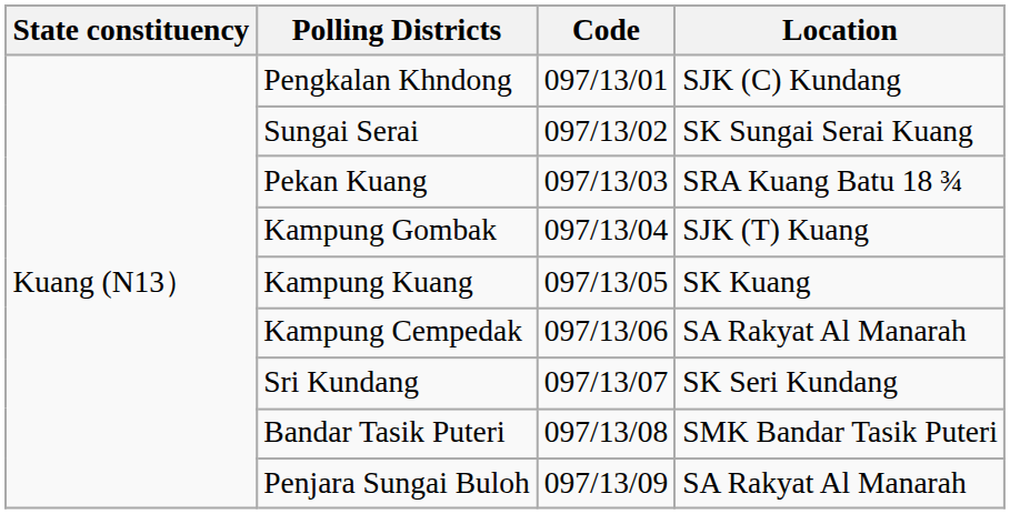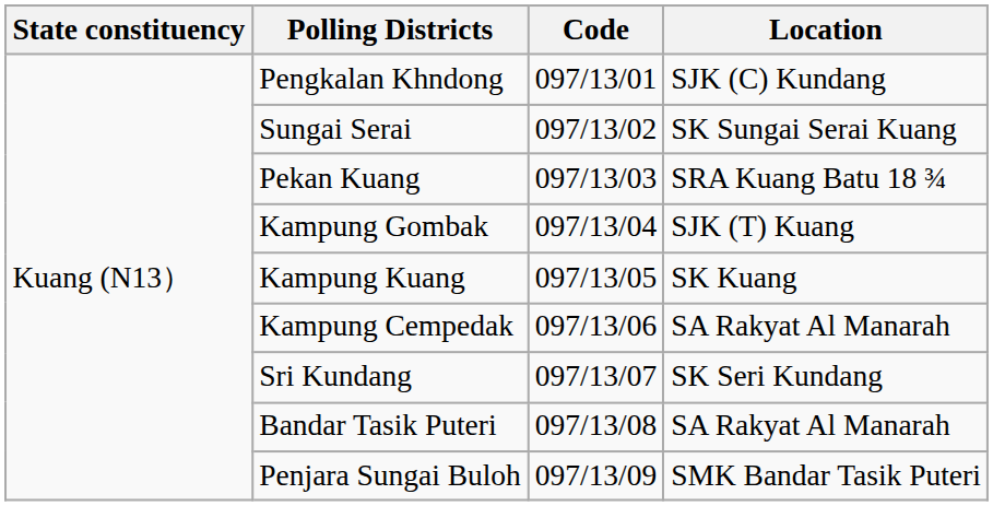 <table class="wikitable sortable mw-collapsible" style="white-space:nowrap;font-size:85%">
 <tr>
 <th>State constituency</th>
 <th>Polling Districts</th>
 <th>Code</th>
 <th>Location</th>
 </tr>
 <tr>
 <td rowspan="9">Kuang (N13）</td>
 <td>Pengkalan Khndong</td>
 <td>097/13/01</td>
 <td>SJK (C) Kundang</td>
 </tr>
 <tr>
 <td>Sungai Serai</td>
 <td>097/13/02</td>
 <td>SK Sungai Serai Kuang</td>
 </tr>
 <tr>
 <td>Pekan Kuang</td>
 <td>097/13/03</td>
 <td>SRA Kuang Batu 18 ¾</td>
 </tr>
 <tr>
 <td>Kampung Gombak</td>
 <td>097/13/04</td>
 <td>SJK (T) Kuang</td>
 </tr>
 <tr>
 <td>Kampung Kuang</td>
 <td>097/13/05</td>
 <td>SK Kuang</td>
 </tr>
 <tr>
 <td>Kampung Cempedak</td>
 <td>097/13/06</td>
 <td>SA Rakyat Al Manarah</td>
 </tr>
 <tr>
 <td>Sri Kundang</td>
 <td>097/13/07</td>
 <td>SK Seri Kundang</td>
 </tr>
 <tr>
 <td>Bandar Tasik Puteri</td>
 <td>097/13/08</td>
-<td>SMK Bandar Tasik Puteri</td>
+<td>SA Rakyat Al Manarah</td>
 </tr>
 <tr>
 <td>Penjara Sungai Buloh</td>
 <td>097/13/09</td>
-<td>SA Rakyat Al Manarah</td>
+<td>SMK Bandar Tasik Puteri</td>
 </tr>
 </table>
